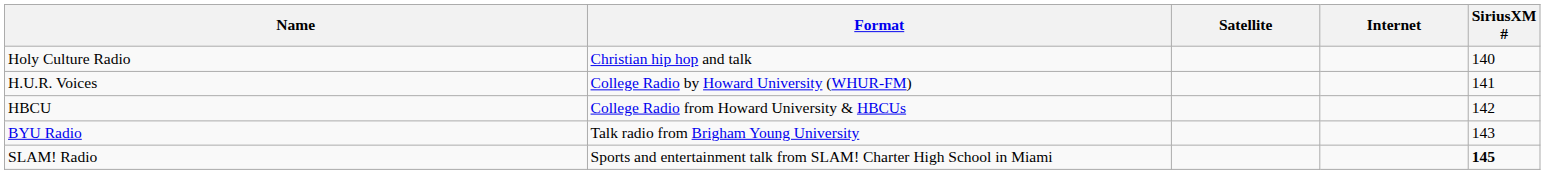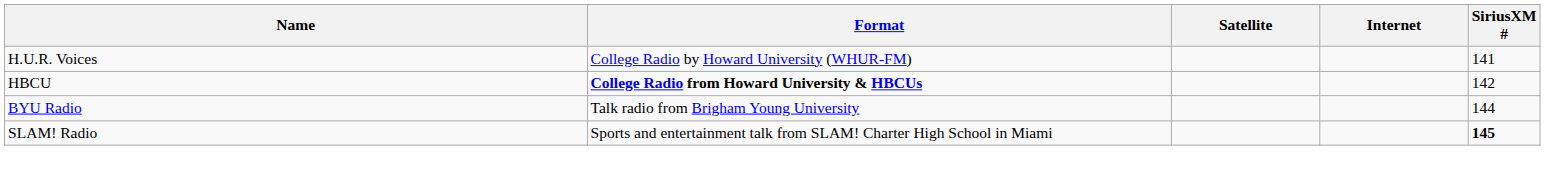 <table class="wikitable sortable" style="width:100%;">
 <tr>
 <th width="40%">Name</th>
 <th width="40%"><a href='#'>Format</a></th>
 <th width="10%">Satellite</th>
 <th width="10%">Internet</th>
 <th width="10%">SiriusXM #</th>
-</tr>
-<tr>
-<td>Holy Culture Radio</td>
-<td><a href='#'>Christian hip hop</a> and talk</td>
-<td></td>
-<td></td>
-<td>140</td>
 </tr>
 <tr>
 <td>H.U.R. Voices</td>
 <td><a href='#'>College Radio</a> by <a href='#'>Howard University</a> (<a href='#'>WHUR-FM</a>)</td>
 <td></td>
 <td></td>
 <td>141</td>
 </tr>
 <tr>
 <td>HBCU</td>
-<td><a href='#'>College Radio</a> from Howard University & <a href='#'>HBCUs</a></td>
+<td><strong><a href='#'>College Radio</a> from Howard University & <a href='#'>HBCUs</a></strong></td>
 <td></td>
 <td></td>
 <td>142</td>
 </tr>
 <tr>
 <td><a href='#'>BYU Radio</a></td>
 <td>Talk radio from <a href='#'>Brigham Young University</a></td>
 <td></td>
 <td></td>
-<td>143</td>
+<td>144</td>
 </tr>
 <tr>
 <td>SLAM! Radio</td>
 <td>Sports and entertainment talk from SLAM! Charter High School in Miami</td>
 <td></td>
 <td></td>
 <td><strong>145</strong></td>
 </tr>
 </table>
